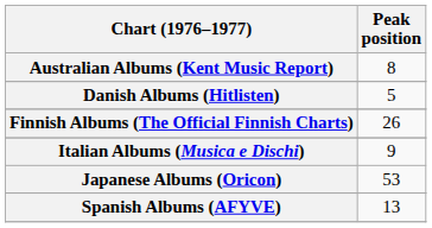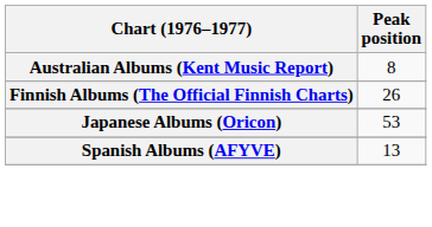 <table class="wikitable sortable plainrowheaders" style="text-align:center">
 <tr>
 <th scope="col">Chart (1976–1977)</th>
 <th scope="col">Peak<br>position</th>
 </tr>
 <tr>
 <th scope="row">Australian Albums (<a href='#'>Kent Music Report</a>)</th>
 <td>8</td>
 </tr>
 <tr>
 </tr>
 <tr>
-<th scope="row">Danish Albums (<a href='#'>Hitlisten</a>)</th>
-<td>5</td>
-</tr>
-<tr>
 </tr>
 <tr>
 <th scope="row">Finnish Albums (<a href='#'>The Official Finnish Charts</a>)</th>
 <td>26</td>
 </tr>
 <tr>
-</tr>
-<tr>
-<th scope="row">Italian Albums (<em><a href='#'>Musica e Dischi</a></em>)</th>
-<td>9</td>
 </tr>
 <tr>
 <th scope="row">Japanese Albums (<a href='#'>Oricon</a>)</th>
 <td>53</td>
 </tr>
 <tr>
 </tr>
 <tr>
 </tr>
 <tr>
 <th scope="row">Spanish Albums (<a href='#'>AFYVE</a>)</th>
 <td>13</td>
 </tr>
 <tr>
 </tr>
 <tr>
 </tr>
 <tr>
 </tr>
 </table>
